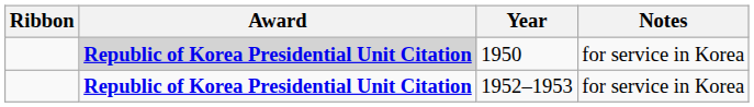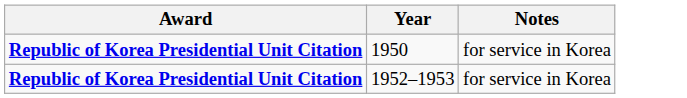 <table class="wikitable" align="left">
 <tr bgcolor="#efefef">
-<th>Ribbon</th>
 <th>Award</th>
 <th>Year</th>
 <th>Notes</th>
 </tr>
 <tr>
-<td></td>
-<td style="background: lightgrey;"><strong><a href='#'>Republic of Korea Presidential Unit Citation</a></strong></td>
+<td><strong><a href='#'>Republic of Korea Presidential Unit Citation</a></strong></td>
 <td>1950</td>
 <td>for service in Korea</td>
 </tr>
 <tr>
-<td></td>
 <td><strong><a href='#'>Republic of Korea Presidential Unit Citation</a></strong></td>
 <td>1952–1953</td>
 <td>for service in Korea</td>
 </tr>
 </table>
